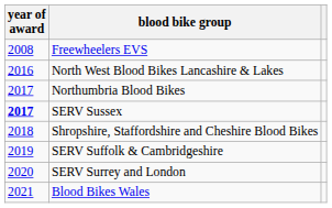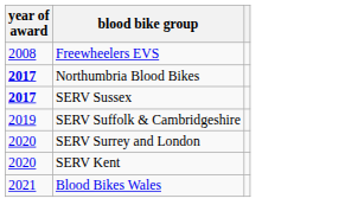 <table class="wikitable sortable">
 <tr>
 <th>year of<br>award</th>
 <th>blood bike group</th>
 <th></th>
 </tr>
 <tr>
 <td><a href='#'>2008</a></td>
 <td><a href='#'>Freewheelers EVS</a></td>
 <td></td>
 </tr>
 <tr>
-<td><a href='#'>2016</a></td>
-<td>North West Blood Bikes Lancashire & Lakes</td>
-<td></td>
-</tr>
-<tr>
-<td><a href='#'>2017</a></td>
+<td><strong><a href='#'>2017</a></strong></td>
 <td>Northumbria Blood Bikes</td>
 <td></td>
 </tr>
 <tr>
 <td><strong><a href='#'>2017</a></strong></td>
 <td>SERV Sussex</td>
-<td></td>
-</tr>
-<tr>
-<td><a href='#'>2018</a></td>
-<td>Shropshire, Staffordshire and Cheshire Blood Bikes</td>
 <td></td>
 </tr>
 <tr>
 <td><a href='#'>2019</a></td>
 <td>SERV Suffolk & Cambridgeshire</td>
 <td></td>
 </tr>
 <tr>
 <td><a href='#'>2020</a></td>
 <td>SERV Surrey and London</td>
 <td></td>
 </tr>
 <tr>
+<td><a href='#'>2020</a></td>
+<td>SERV Kent</td>
+<td></td>
+</tr>
+<tr>
 <td><a href='#'>2021</a></td>
 <td><a href='#'>Blood Bikes Wales</a></td>
 <td></td>
 </tr>
 </table>
